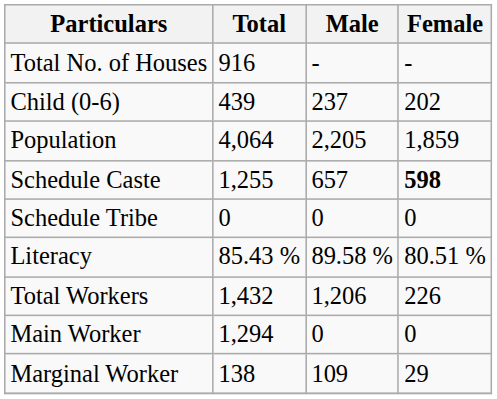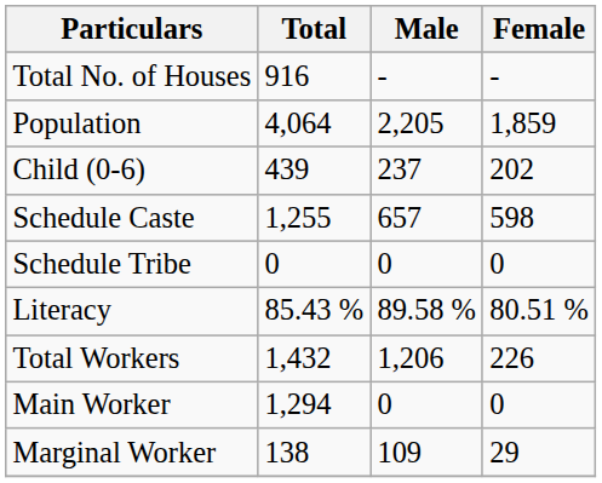 <table class="wikitable sortable">
 <tr>
 <th>Particulars</th>
 <th>Total</th>
 <th>Male</th>
 <th>Female</th>
 </tr>
 <tr>
 <td>Total No. of Houses</td>
 <td>916</td>
 <td>-</td>
 <td>-</td>
 </tr>
 <tr>
+<td>Population</td>
+<td>4,064</td>
+<td>2,205</td>
+<td>1,859</td>
+</tr>
+<tr>
 <td>Child (0-6)</td>
 <td>439</td>
 <td>237</td>
 <td>202</td>
 </tr>
 <tr>
-<td>Population</td>
-<td>4,064</td>
-<td>2,205</td>
-<td>1,859</td>
-</tr>
-<tr>
 <td>Schedule Caste</td>
 <td>1,255</td>
 <td>657</td>
-<td><strong>598</strong></td>
+<td>598</td>
 </tr>
 <tr>
 <td>Schedule Tribe</td>
 <td>0</td>
 <td>0</td>
 <td>0</td>
 </tr>
 <tr>
 <td>Literacy</td>
 <td>85.43 %</td>
 <td>89.58 %</td>
 <td>80.51 %</td>
 </tr>
 <tr>
 <td>Total Workers</td>
 <td>1,432</td>
 <td>1,206</td>
 <td>226</td>
 </tr>
 <tr>
 <td>Main Worker</td>
 <td>1,294</td>
 <td>0</td>
 <td>0</td>
 </tr>
 <tr>
 <td>Marginal Worker</td>
 <td>138</td>
 <td>109</td>
 <td>29</td>
 </tr>
 <tr>
 </tr>
 </table>
